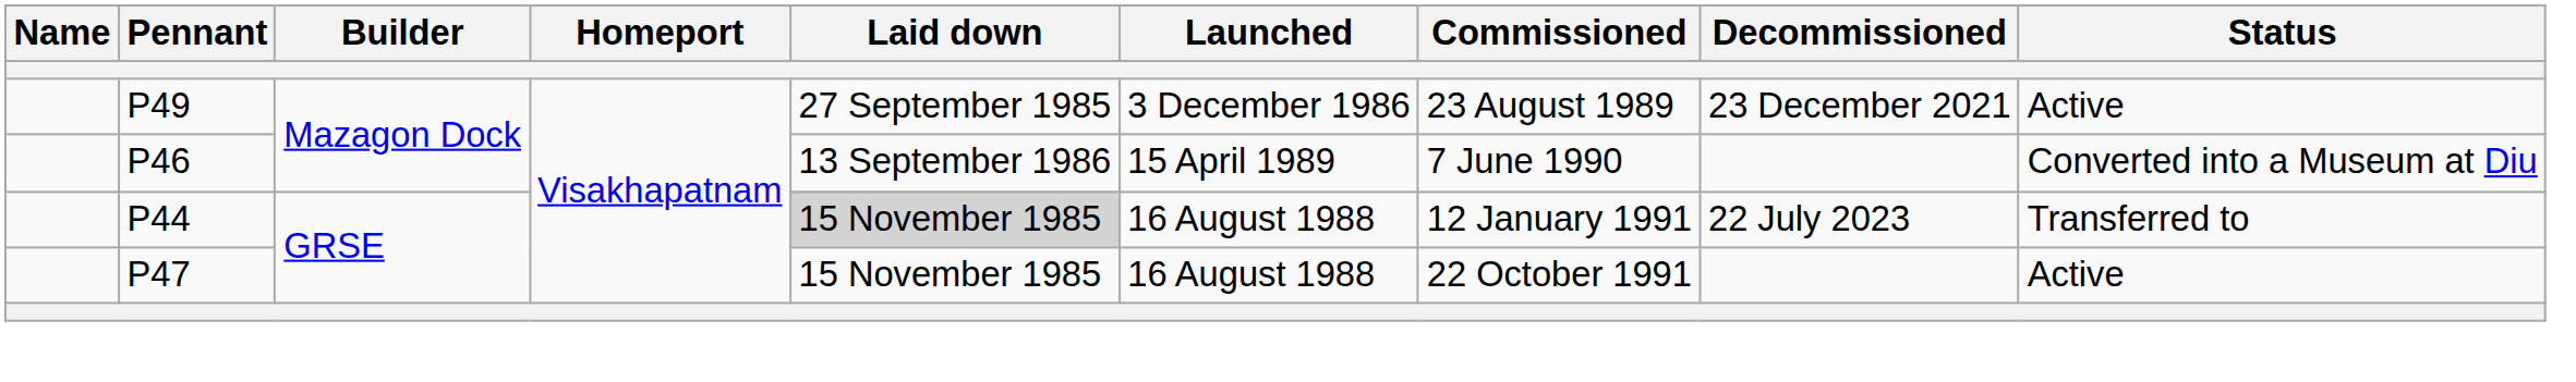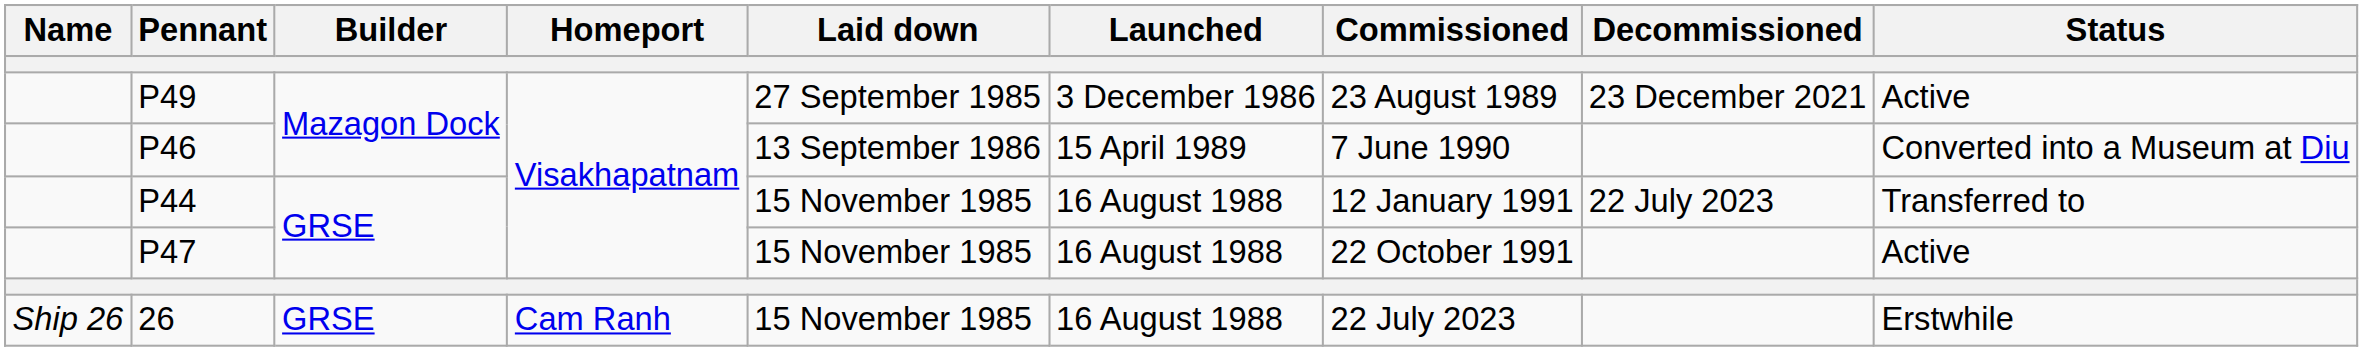 <table class=wikitable>
 <tr>
 <th>Name</th>
 <th>Pennant</th>
 <th>Builder</th>
 <th>Homeport</th>
 <th>Laid down</th>
 <th>Launched</th>
 <th>Commissioned</th>
 <th>Decommissioned</th>
 <th>Status</th>
 </tr>
 <tr>
 <th colspan=9></th>
 </tr>
 <tr>
 <td></td>
 <td>P49</td>
 <td rowspan="2"><a href='#'>Mazagon Dock</a></td>
 <td rowspan="4"><a href='#'>Visakhapatnam</a></td>
 <td>27 September 1985</td>
 <td>3 December 1986</td>
 <td>23 August 1989</td>
 <td>23 December 2021</td>
 <td>Active</td>
 </tr>
 <tr>
 <td></td>
 <td>P46</td>
 <td>13 September 1986</td>
 <td>15 April 1989</td>
 <td>7 June 1990</td>
 <td></td>
 <td>Converted into a Museum at <a href='#'>Diu</a></td>
 </tr>
 <tr>
 <td></td>
 <td>P44</td>
 <td rowspan="2"><a href='#'>GRSE</a></td>
-<td style="background: lightgrey;">15 November 1985</td>
+<td>15 November 1985</td>
 <td>16 August 1988</td>
 <td>12 January 1991</td>
 <td>22 July 2023</td>
 <td>Transferred to </td>
 </tr>
 <tr>
 <td></td>
 <td>P47</td>
 <td>15 November 1985</td>
 <td>16 August 1988</td>
 <td>22 October 1991</td>
 <td></td>
 <td>Active</td>
 </tr>
 <tr>
 <th colspan=9></th>
 </tr>
+<tr>
+<td><em>Ship 26</em></td>
+<td>26</td>
+<td><a href='#'>GRSE</a></td>
+<td><a href='#'>Cam Ranh</a></td>
+<td>15 November 1985</td>
+<td>16 August 1988</td>
+<td>22 July 2023</td>
+<td></td>
+<td>Erstwhile </td>
+</tr>
 </table>
